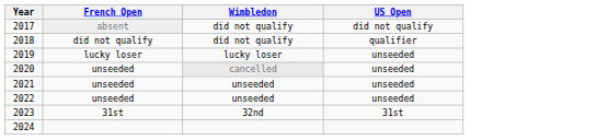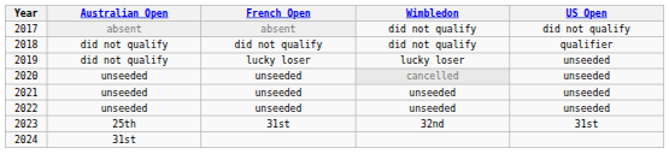 <table class="wikitable" style="text-align:center">
 <tr>
 <th width="50">Year</th>
+<th width="200"><a href='#'>Australian Open</a></th>
 <th width="200"><a href='#'>French Open</a></th>
 <th width="200"><a href='#'>Wimbledon</a></th>
 <th width="200"><a href='#'>US Open</a></th>
 </tr>
 <tr>
 <td>2017</td>
+<td style=color:#767676;background:#efefef>absent</td>
 <td style=color:#767676;background:#efefef>absent</td>
 <td>did not qualify</td>
 <td>did not qualify</td>
 </tr>
 <tr>
 <td>2018</td>
 <td>did not qualify</td>
 <td>did not qualify</td>
+<td>did not qualify</td>
 <td>qualifier</td>
 </tr>
 <tr>
 <td>2019</td>
+<td>did not qualify</td>
 <td>lucky loser</td>
 <td>lucky loser</td>
 <td>unseeded</td>
 </tr>
 <tr>
 <td>2020</td>
+<td>unseeded</td>
 <td>unseeded</td>
 <td bgcolor=e9e9e9 style=color:#767676>cancelled</td>
 <td>unseeded</td>
 </tr>
 <tr>
 <td>2021</td>
 <td>unseeded</td>
 <td>unseeded</td>
 <td>unseeded</td>
+<td>unseeded</td>
 </tr>
 <tr>
 <td>2022</td>
 <td>unseeded</td>
 <td>unseeded</td>
 <td>unseeded</td>
+<td>unseeded</td>
 </tr>
 <tr>
 <td>2023</td>
+<td>25th</td>
 <td>31st</td>
 <td>32nd</td>
 <td>31st</td>
 </tr>
 <tr>
 <td>2024</td>
+<td>31st</td>
 <td></td>
 <td></td>
 <td></td>
 </tr>
 </table>
